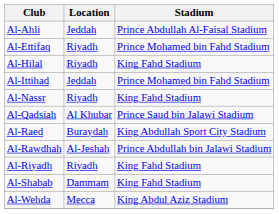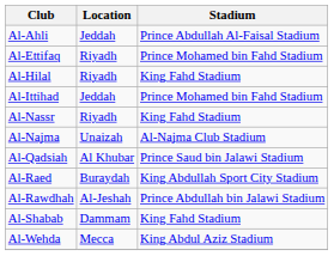 <table class="wikitable sortable">
 <tr>
 <th>Club</th>
 <th>Location</th>
 <th>Stadium</th>
 </tr>
 <tr>
 <td><a href='#'>Al-Ahli</a></td>
 <td><a href='#'>Jeddah</a></td>
 <td><a href='#'>Prince Abdullah Al-Faisal Stadium</a></td>
 </tr>
 <tr>
 <td><a href='#'>Al-Ettifaq</a></td>
 <td><a href='#'>Riyadh</a></td>
 <td><a href='#'>Prince Mohamed bin Fahd Stadium</a></td>
 </tr>
 <tr>
 <td><a href='#'>Al-Hilal</a></td>
 <td><a href='#'>Riyadh</a></td>
 <td><a href='#'>King Fahd Stadium</a></td>
 </tr>
 <tr>
 <td><a href='#'>Al-Ittihad</a></td>
 <td><a href='#'>Jeddah</a></td>
 <td><a href='#'>Prince Mohamed bin Fahd Stadium</a></td>
 </tr>
 <tr>
 <td><a href='#'>Al-Nassr</a></td>
 <td><a href='#'>Riyadh</a></td>
 <td><a href='#'>King Fahd Stadium</a></td>
 </tr>
 <tr>
+<td><a href='#'>Al-Najma</a></td>
+<td><a href='#'>Unaizah</a></td>
+<td><a href='#'>Al-Najma Club Stadium</a></td>
+</tr>
+<tr>
 <td><a href='#'>Al-Qadsiah</a></td>
 <td><a href='#'>Al Khubar</a></td>
 <td><a href='#'>Prince Saud bin Jalawi Stadium</a></td>
 </tr>
 <tr>
 <td><a href='#'>Al-Raed</a></td>
 <td><a href='#'>Buraydah</a></td>
 <td><a href='#'>King Abdullah Sport City Stadium</a></td>
 </tr>
 <tr>
 <td><a href='#'>Al-Rawdhah</a></td>
 <td><a href='#'>Al-Jeshah</a></td>
 <td><a href='#'>Prince Abdullah bin Jalawi Stadium</a></td>
 </tr>
 <tr>
-<td><a href='#'>Al-Riyadh</a></td>
-<td><a href='#'>Riyadh</a></td>
-<td><a href='#'>King Fahd Stadium</a></td>
-</tr>
-<tr>
 <td><a href='#'>Al-Shabab</a></td>
 <td><a href='#'>Dammam</a></td>
 <td><a href='#'>King Fahd Stadium</a></td>
 </tr>
 <tr>
 <td><a href='#'>Al-Wehda</a></td>
 <td><a href='#'>Mecca</a></td>
 <td><a href='#'>King Abdul Aziz Stadium</a></td>
 </tr>
 <tr>
 </tr>
 </table>
